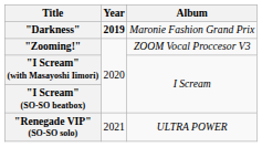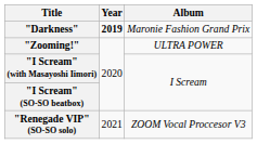 <table class="wikitable plainrowheaders" style="text-align:center;">
 <tr>
 <th scope="col">Title</th>
 <th scope="col">Year</th>
 <th scope="col">Album</th>
 </tr>
 <tr>
 <th scope="row">"Darkness"</th>
 <td><strong>2019</strong></td>
 <td><em>Maronie Fashion Grand Prix</em></td>
 </tr>
 <tr>
 <th scope="row">"Zooming!"</th>
 <td rowspan="3">2020</td>
-<td><em>ZOOM Vocal Proccesor V3</em></td>
+<td><em>ULTRA POWER</em></td>
 </tr>
 <tr>
 <th scope="row">"I Scream"<br><small>(with Masayoshi Iimori)</small></th>
 <td rowspan="2"><em>I Scream</em></td>
 </tr>
 <tr>
 <th scope="row">"I Scream"<br><small>(SO-SO beatbox)</small></th>
 </tr>
 <tr>
 <th scope="row">"Renegade VIP"<br><small>(SO-SO solo)</small></th>
 <td>2021</td>
-<td><em>ULTRA POWER</em></td>
+<td><em>ZOOM Vocal Proccesor V3</em></td>
 </tr>
 </table>
